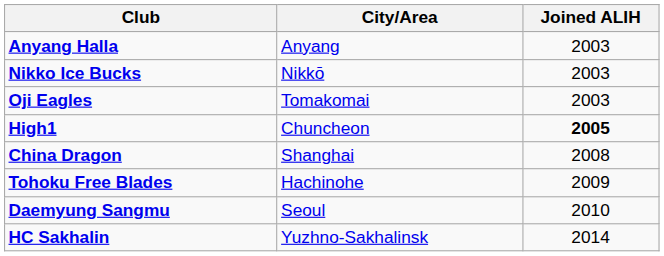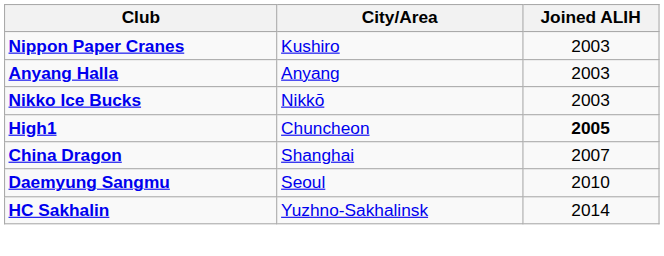 <table class="wikitable" style="width:48%; text-align:left">
 <tr>
 <th style="width:20%"  align=left>Club</th>
 <th style="width:18%">City/Area</th>
 <th style="width:10%">Joined ALIH</th>
+</tr>
+<tr>
+<td><strong><a href='#'>Nippon Paper Cranes</a></strong></td>
+<td> <a href='#'>Kushiro</a></td>
+<td align=center>2003</td>
 </tr>
 <tr>
 <td><strong><a href='#'>Anyang Halla</a></strong></td>
 <td> <a href='#'>Anyang</a></td>
 <td align=center>2003</td>
 </tr>
 <tr>
 <td><strong><a href='#'>Nikko Ice Bucks</a></strong></td>
 <td> <a href='#'>Nikkō</a></td>
 <td align=center>2003</td>
 </tr>
 <tr>
-<td><strong><a href='#'>Oji Eagles</a></strong></td>
-<td> <a href='#'>Tomakomai</a></td>
-<td align=center>2003</td>
-</tr>
-<tr>
 <td><strong><a href='#'>High1</a></strong></td>
 <td> <a href='#'>Chuncheon</a></td>
 <td align=center><strong>2005</strong></td>
 </tr>
 <tr>
 <td><strong><a href='#'>China Dragon</a></strong></td>
 <td> <a href='#'>Shanghai</a></td>
-<td align=center>2008</td>
-</tr>
-<tr>
-<td><strong> <a href='#'>Tohoku Free Blades</a></strong></td>
-<td> <a href='#'>Hachinohe</a></td>
-<td align=center>2009</td>
+<td align=center>2007</td>
 </tr>
 <tr>
 <td><strong><a href='#'>Daemyung Sangmu</a></strong></td>
 <td> <a href='#'>Seoul</a></td>
 <td align=center>2010</td>
 </tr>
 <tr>
 <td><strong><a href='#'>HC Sakhalin</a></strong></td>
 <td> <a href='#'>Yuzhno-Sakhalinsk</a></td>
 <td align=center>2014</td>
 </tr>
 </table>
